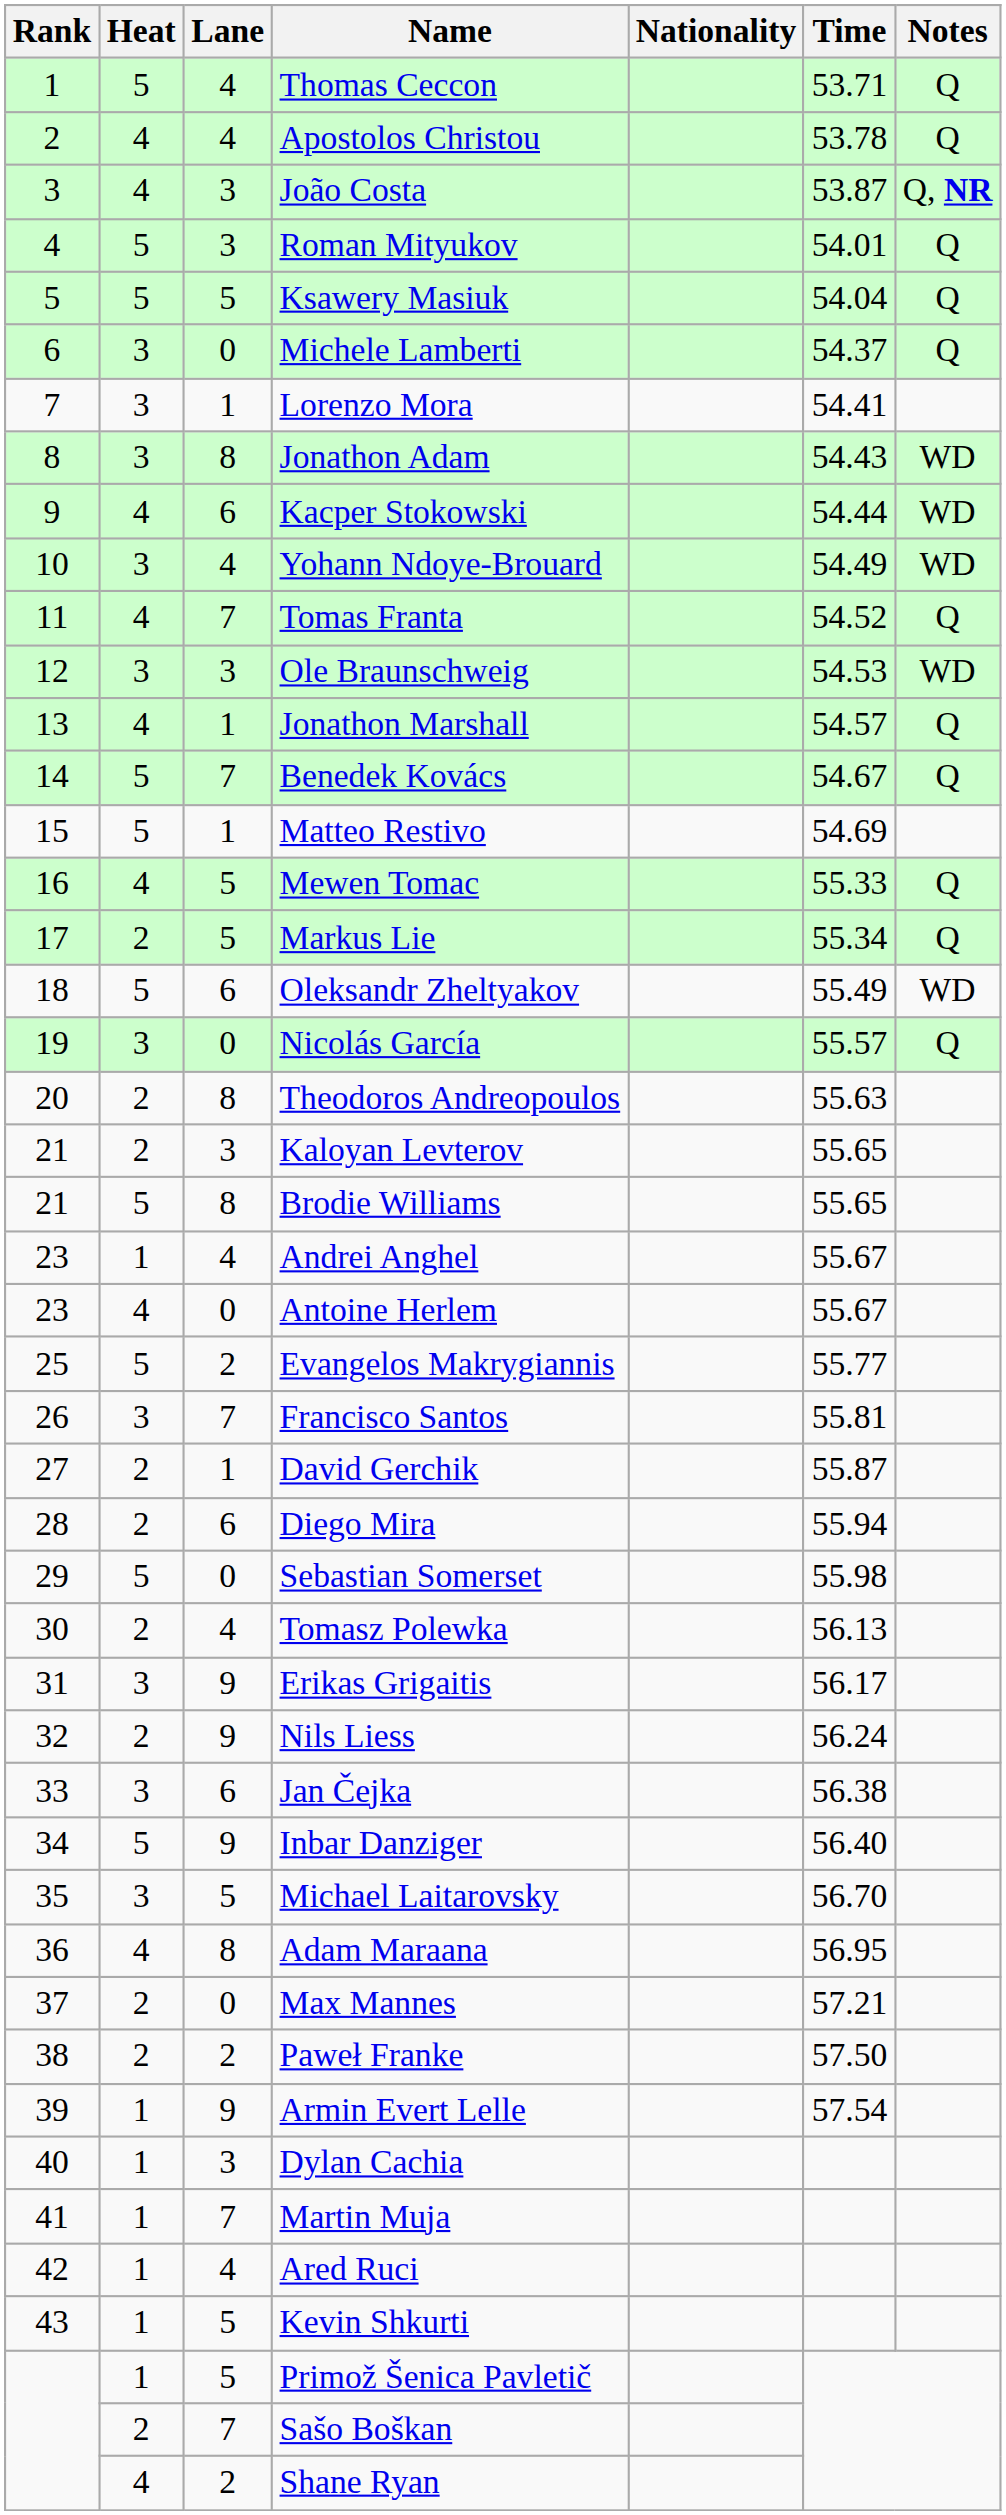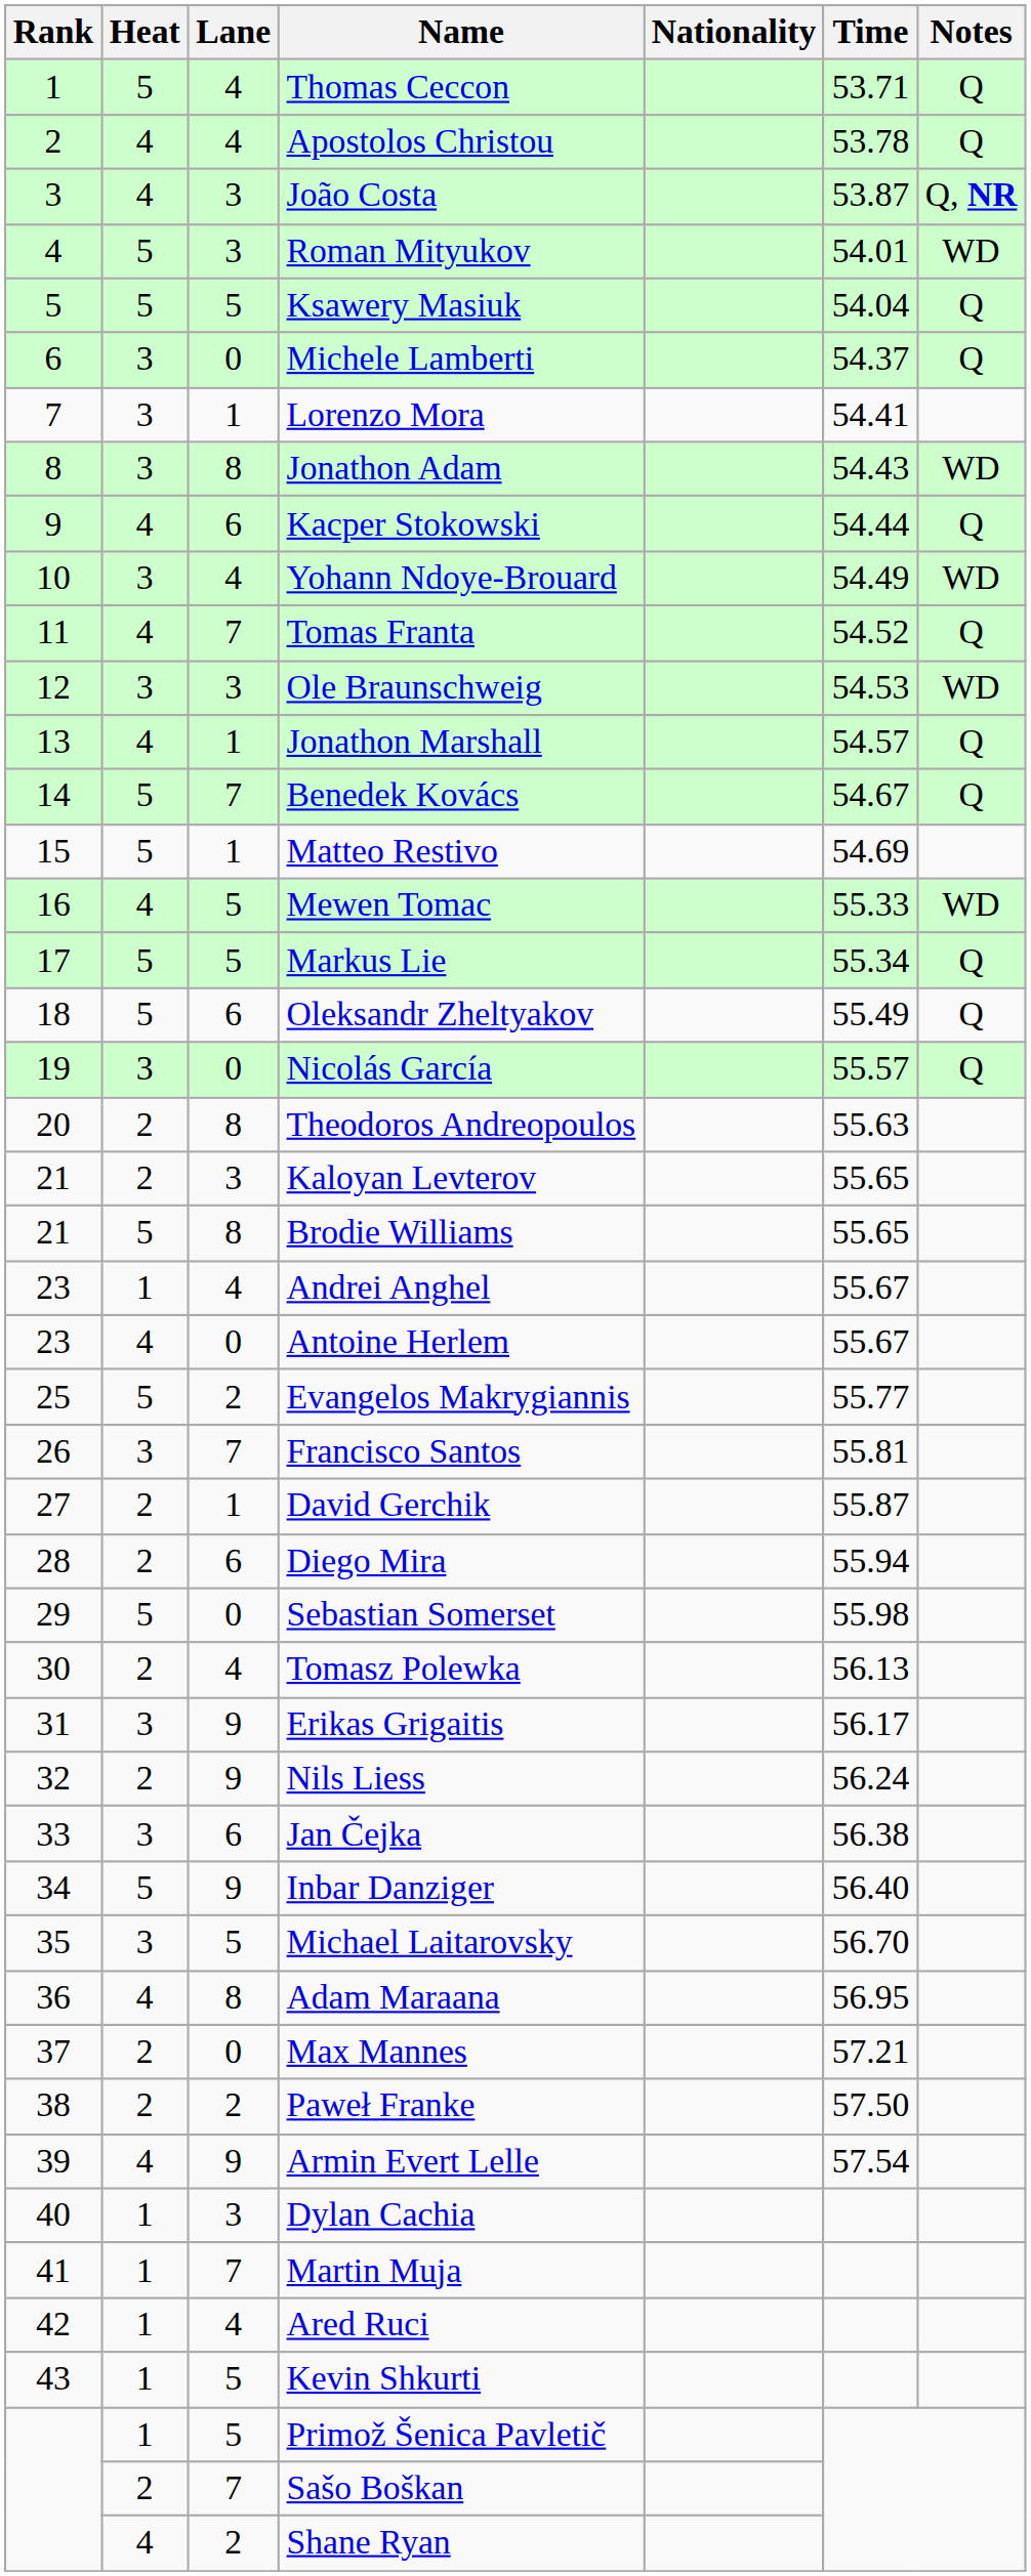 <table class="wikitable sortable" style="text-align:center">
 <tr>
 <th>Rank</th>
 <th>Heat</th>
 <th>Lane</th>
 <th>Name</th>
 <th>Nationality</th>
 <th>Time</th>
 <th>Notes</th>
 </tr>
 <tr bgcolor=ccffcc>
 <td>1</td>
 <td>5</td>
 <td>4</td>
 <td align=left><a href='#'>Thomas Ceccon</a></td>
 <td align=left></td>
 <td>53.71</td>
 <td>Q</td>
 </tr>
 <tr bgcolor=ccffcc>
 <td>2</td>
 <td>4</td>
 <td>4</td>
 <td align=left><a href='#'>Apostolos Christou</a></td>
 <td align=left></td>
 <td>53.78</td>
 <td>Q</td>
 </tr>
 <tr bgcolor=ccffcc>
 <td>3</td>
 <td>4</td>
 <td>3</td>
 <td align=left><a href='#'>João Costa</a></td>
 <td align=left></td>
 <td>53.87</td>
 <td>Q, <strong><a href='#'>NR</a></strong></td>
 </tr>
 <tr bgcolor=ccffcc>
 <td>4</td>
 <td>5</td>
 <td>3</td>
 <td align=left><a href='#'>Roman Mityukov</a></td>
 <td align=left></td>
 <td>54.01</td>
-<td>Q</td>
+<td>WD</td>
 </tr>
 <tr bgcolor=ccffcc>
 <td>5</td>
 <td>5</td>
 <td>5</td>
 <td align=left><a href='#'>Ksawery Masiuk</a></td>
 <td align=left></td>
 <td>54.04</td>
 <td>Q</td>
 </tr>
 <tr bgcolor=ccffcc>
 <td>6</td>
 <td>3</td>
 <td>0</td>
 <td align=left><a href='#'>Michele Lamberti</a></td>
 <td align=left></td>
 <td>54.37</td>
 <td>Q</td>
 </tr>
 <tr>
 <td>7</td>
 <td>3</td>
 <td>1</td>
 <td align=left><a href='#'>Lorenzo Mora</a></td>
 <td align=left></td>
 <td>54.41</td>
 <td></td>
 </tr>
 <tr bgcolor=ccffcc>
 <td>8</td>
 <td>3</td>
 <td>8</td>
 <td align=left><a href='#'>Jonathon Adam</a></td>
 <td align=left></td>
 <td>54.43</td>
 <td>WD</td>
 </tr>
 <tr bgcolor=ccffcc>
 <td>9</td>
 <td>4</td>
 <td>6</td>
 <td align=left><a href='#'>Kacper Stokowski</a></td>
 <td align=left></td>
 <td>54.44</td>
-<td>WD</td>
+<td>Q</td>
 </tr>
 <tr bgcolor=ccffcc>
 <td>10</td>
 <td>3</td>
 <td>4</td>
 <td align=left><a href='#'>Yohann Ndoye-Brouard</a></td>
 <td align=left></td>
 <td>54.49</td>
 <td>WD</td>
 </tr>
 <tr bgcolor=ccffcc>
 <td>11</td>
 <td>4</td>
 <td>7</td>
 <td align=left><a href='#'>Tomas Franta</a></td>
 <td align=left></td>
 <td>54.52</td>
 <td>Q</td>
 </tr>
 <tr bgcolor=ccffcc>
 <td>12</td>
 <td>3</td>
 <td>3</td>
 <td align=left><a href='#'>Ole Braunschweig</a></td>
 <td align=left></td>
 <td>54.53</td>
 <td>WD</td>
 </tr>
 <tr bgcolor=ccffcc>
 <td>13</td>
 <td>4</td>
 <td>1</td>
 <td align=left><a href='#'>Jonathon Marshall</a></td>
 <td align=left></td>
 <td>54.57</td>
 <td>Q</td>
 </tr>
 <tr bgcolor=ccffcc>
 <td>14</td>
 <td>5</td>
 <td>7</td>
 <td align=left><a href='#'>Benedek Kovács</a></td>
 <td align=left></td>
 <td>54.67</td>
 <td>Q</td>
 </tr>
 <tr>
 <td>15</td>
 <td>5</td>
 <td>1</td>
 <td align=left><a href='#'>Matteo Restivo</a></td>
 <td align=left></td>
 <td>54.69</td>
 <td></td>
 </tr>
 <tr bgcolor=ccffcc>
 <td>16</td>
 <td>4</td>
 <td>5</td>
 <td align=left><a href='#'>Mewen Tomac</a></td>
 <td align=left></td>
 <td>55.33</td>
-<td>Q</td>
+<td>WD</td>
 </tr>
 <tr bgcolor=ccffcc>
 <td>17</td>
-<td>2</td>
+<td>5</td>
 <td>5</td>
 <td align=left><a href='#'>Markus Lie</a></td>
 <td align=left></td>
 <td>55.34</td>
 <td>Q</td>
 </tr>
 <tr>
 <td>18</td>
 <td>5</td>
 <td>6</td>
 <td align=left><a href='#'>Oleksandr Zheltyakov</a></td>
 <td align=left></td>
 <td>55.49</td>
-<td>WD</td>
+<td>Q</td>
 </tr>
 <tr bgcolor=ccffcc>
 <td>19</td>
 <td>3</td>
 <td>0</td>
 <td align=left><a href='#'>Nicolás García</a></td>
 <td align=left></td>
 <td>55.57</td>
 <td>Q</td>
 </tr>
 <tr>
 <td>20</td>
 <td>2</td>
 <td>8</td>
 <td align=left><a href='#'>Theodoros Andreopoulos</a></td>
 <td align=left></td>
 <td>55.63</td>
 <td></td>
 </tr>
 <tr>
 <td>21</td>
 <td>2</td>
 <td>3</td>
 <td align=left><a href='#'>Kaloyan Levterov</a></td>
 <td align=left></td>
 <td>55.65</td>
 <td></td>
 </tr>
 <tr>
 <td>21</td>
 <td>5</td>
 <td>8</td>
 <td align=left><a href='#'>Brodie Williams</a></td>
 <td align=left></td>
 <td>55.65</td>
 <td></td>
 </tr>
 <tr>
 <td>23</td>
 <td>1</td>
 <td>4</td>
 <td align=left><a href='#'>Andrei Anghel</a></td>
 <td align=left></td>
 <td>55.67</td>
 <td></td>
 </tr>
 <tr>
 <td>23</td>
 <td>4</td>
 <td>0</td>
 <td align=left><a href='#'>Antoine Herlem</a></td>
 <td align=left></td>
 <td>55.67</td>
 <td></td>
 </tr>
 <tr>
 <td>25</td>
 <td>5</td>
 <td>2</td>
 <td align=left><a href='#'>Evangelos Makrygiannis</a></td>
 <td align=left></td>
 <td>55.77</td>
 <td></td>
 </tr>
 <tr>
 <td>26</td>
 <td>3</td>
 <td>7</td>
 <td align=left><a href='#'>Francisco Santos</a></td>
 <td align=left></td>
 <td>55.81</td>
 <td></td>
 </tr>
 <tr>
 <td>27</td>
 <td>2</td>
 <td>1</td>
 <td align=left><a href='#'>David Gerchik</a></td>
 <td align=left></td>
 <td>55.87</td>
 <td></td>
 </tr>
 <tr>
 <td>28</td>
 <td>2</td>
 <td>6</td>
 <td align=left><a href='#'>Diego Mira</a></td>
 <td align=left></td>
 <td>55.94</td>
 <td></td>
 </tr>
 <tr>
 <td>29</td>
 <td>5</td>
 <td>0</td>
 <td align=left><a href='#'>Sebastian Somerset</a></td>
 <td align=left></td>
 <td>55.98</td>
 <td></td>
 </tr>
 <tr>
 <td>30</td>
 <td>2</td>
 <td>4</td>
 <td align=left><a href='#'>Tomasz Polewka</a></td>
 <td align=left></td>
 <td>56.13</td>
 <td></td>
 </tr>
 <tr>
 <td>31</td>
 <td>3</td>
 <td>9</td>
 <td align=left><a href='#'>Erikas Grigaitis</a></td>
 <td align=left></td>
 <td>56.17</td>
 <td></td>
 </tr>
 <tr>
 <td>32</td>
 <td>2</td>
 <td>9</td>
 <td align=left><a href='#'>Nils Liess</a></td>
 <td align=left></td>
 <td>56.24</td>
 <td></td>
 </tr>
 <tr>
 <td>33</td>
 <td>3</td>
 <td>6</td>
 <td align=left><a href='#'>Jan Čejka</a></td>
 <td align=left></td>
 <td>56.38</td>
 <td></td>
 </tr>
 <tr>
 <td>34</td>
 <td>5</td>
 <td>9</td>
 <td align=left><a href='#'>Inbar Danziger</a></td>
 <td align=left></td>
 <td>56.40</td>
 <td></td>
 </tr>
 <tr>
 <td>35</td>
 <td>3</td>
 <td>5</td>
 <td align=left><a href='#'>Michael Laitarovsky</a></td>
 <td align=left></td>
 <td>56.70</td>
 <td></td>
 </tr>
 <tr>
 <td>36</td>
 <td>4</td>
 <td>8</td>
 <td align=left><a href='#'>Adam Maraana</a></td>
 <td align=left></td>
 <td>56.95</td>
 <td></td>
 </tr>
 <tr>
 <td>37</td>
 <td>2</td>
 <td>0</td>
 <td align=left><a href='#'>Max Mannes</a></td>
 <td align=left></td>
 <td>57.21</td>
 <td></td>
 </tr>
 <tr>
 <td>38</td>
 <td>2</td>
 <td>2</td>
 <td align=left><a href='#'>Paweł Franke</a></td>
 <td align=left></td>
 <td>57.50</td>
 <td></td>
 </tr>
 <tr>
 <td>39</td>
-<td>1</td>
+<td>4</td>
 <td>9</td>
 <td align=left><a href='#'>Armin Evert Lelle</a></td>
 <td align=left></td>
 <td>57.54</td>
 <td></td>
 </tr>
 <tr>
 <td>40</td>
 <td>1</td>
 <td>3</td>
 <td align=left><a href='#'>Dylan Cachia</a></td>
 <td align=left></td>
 <td></td>
 <td></td>
 </tr>
 <tr>
 <td>41</td>
 <td>1</td>
 <td>7</td>
 <td align=left><a href='#'>Martin Muja</a></td>
 <td align=left></td>
 <td></td>
 <td></td>
 </tr>
 <tr>
 <td>42</td>
 <td>1</td>
 <td>4</td>
 <td align=left><a href='#'>Ared Ruci</a></td>
 <td align=left></td>
 <td></td>
 <td></td>
 </tr>
 <tr>
 <td>43</td>
 <td>1</td>
 <td>5</td>
 <td align=left><a href='#'>Kevin Shkurti</a></td>
 <td align=left></td>
 <td></td>
 <td></td>
 </tr>
 <tr>
 <td rowspan=3></td>
 <td>1</td>
 <td>5</td>
 <td align=left><a href='#'>Primož Šenica Pavletič</a></td>
 <td align=left></td>
 <td colspan=2 rowspan=3></td>
 </tr>
 <tr>
 <td>2</td>
 <td>7</td>
 <td align=left><a href='#'>Sašo Boškan</a></td>
 <td align=left></td>
 </tr>
 <tr>
 <td>4</td>
 <td>2</td>
 <td align=left><a href='#'>Shane Ryan</a></td>
 <td align=left></td>
 </tr>
 </table>
